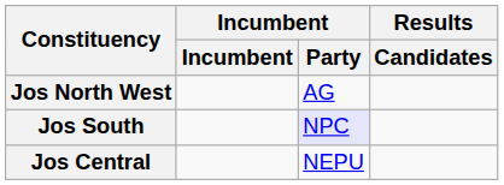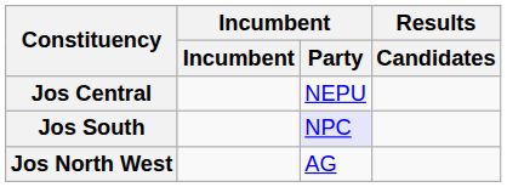 <table class="wikitable sortable">
 <tr>
 <th rowspan="2">Constituency</th>
 <th colspan="2">Incumbent</th>
 <th>Results</th>
 </tr>
 <tr valign="bottom">
 <th>Incumbent</th>
 <th>Party</th>
 <th>Candidates</th>
 </tr>
 <tr>
-<th>Jos North West</th>
+<th>Jos Central</th>
 <td></td>
-<td><a href='#'>AG</a></td>
+<td><a href='#'>NEPU</a></td>
 <td nowrap=""></td>
 </tr>
 <tr>
 <th>Jos South</th>
 <td></td>
 <td style="background: lavender;"><a href='#'>NPC</a></td>
 <td nowrap=""></td>
 </tr>
 <tr>
-<th>Jos Central</th>
+<th>Jos North West</th>
 <td></td>
-<td><a href='#'>NEPU</a></td>
+<td><a href='#'>AG</a></td>
 <td nowrap=""></td>
 </tr>
 </table>
